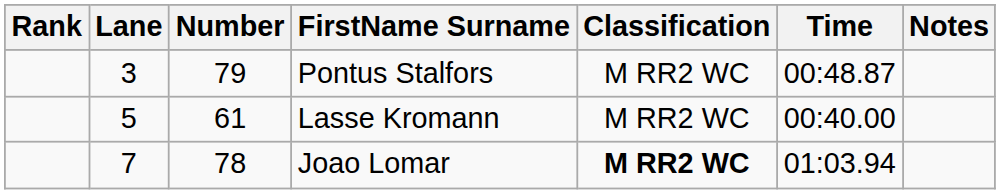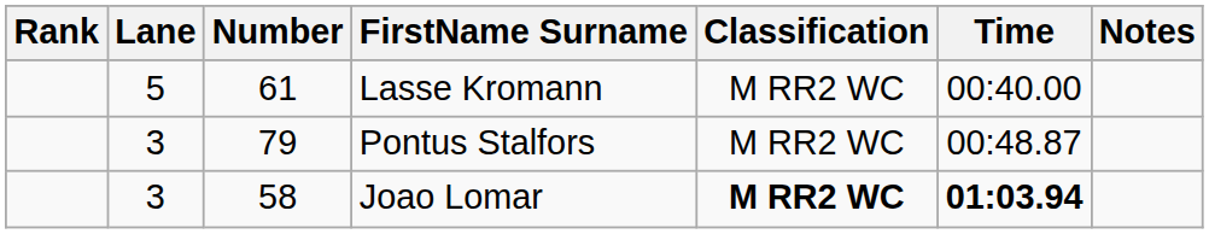 <table class="wikitable sortable" style="text-align:center">
 <tr>
 <th>Rank</th>
 <th>Lane</th>
 <th>Number</th>
 <th>FirstName Surname</th>
 <th>Classification</th>
 <th>Time</th>
 <th>Notes</th>
 </tr>
 <tr>
 <td></td>
+<td>5</td>
+<td>61</td>
+<td style="text-align:left"> Lasse Kromann</td>
+<td>M RR2 WC</td>
+<td>00:40.00</td>
+<td></td>
+</tr>
+<tr>
+<td></td>
 <td>3</td>
 <td>79</td>
 <td style="text-align:left"> Pontus Stalfors</td>
 <td>M RR2 WC</td>
 <td>00:48.87</td>
 <td></td>
 </tr>
 <tr>
 <td></td>
-<td>5</td>
-<td>61</td>
-<td style="text-align:left"> Lasse Kromann</td>
-<td>M RR2 WC</td>
-<td>00:40.00</td>
-<td></td>
-</tr>
-<tr>
-<td></td>
-<td>7</td>
-<td>78</td>
+<td>3</td>
+<td>58</td>
 <td style="text-align:left"> Joao Lomar</td>
 <td><strong>M RR2 WC</strong></td>
-<td>01:03.94</td>
+<td><strong>01:03.94</strong></td>
 <td></td>
 </tr>
 </table>
